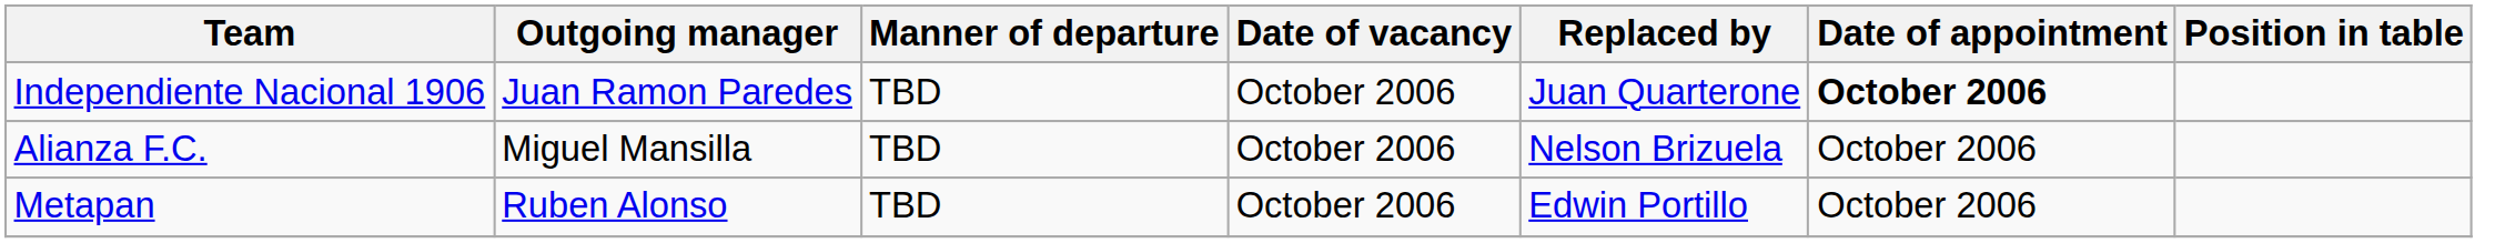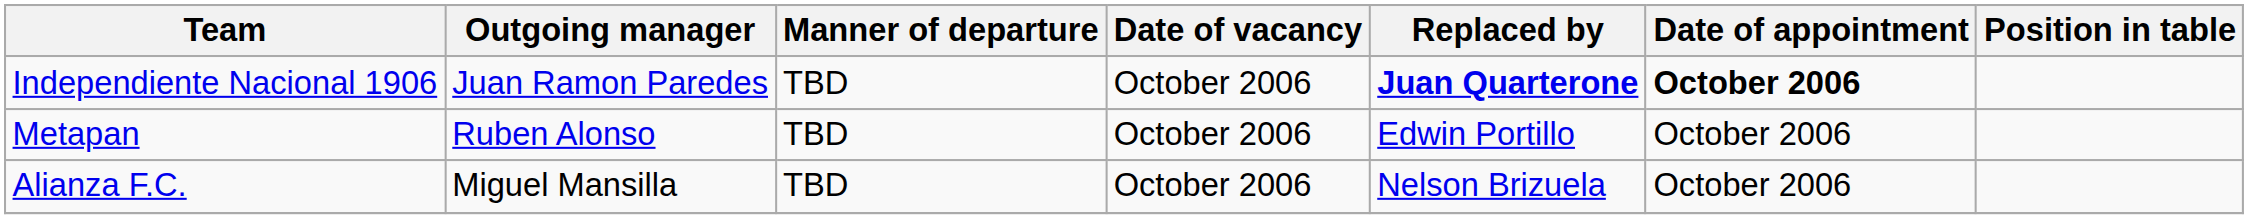 <table class="wikitable">
 <tr>
 <th>Team</th>
 <th>Outgoing manager</th>
 <th>Manner of departure</th>
 <th>Date of vacancy</th>
 <th>Replaced by</th>
 <th>Date of appointment</th>
 <th>Position in table</th>
 </tr>
 <tr>
 <td><a href='#'>Independiente Nacional 1906</a></td>
 <td> <a href='#'>Juan Ramon Paredes</a></td>
 <td>TBD</td>
 <td>October 2006</td>
-<td> <a href='#'>Juan Quarterone</a></td>
+<td><strong> <a href='#'>Juan Quarterone</a></strong></td>
 <td><strong>October 2006</strong></td>
+<td></td>
+</tr>
+<tr>
+<td><a href='#'>Metapan</a></td>
+<td> <a href='#'>Ruben Alonso</a></td>
+<td>TBD</td>
+<td>October 2006</td>
+<td> <a href='#'>Edwin Portillo</a></td>
+<td>October 2006</td>
 <td></td>
 </tr>
 <tr>
 <td><a href='#'>Alianza F.C.</a></td>
 <td> Miguel Mansilla</td>
 <td>TBD</td>
 <td>October 2006</td>
 <td> <a href='#'>Nelson Brizuela</a></td>
 <td>October 2006</td>
 <td></td>
 </tr>
 <tr>
-<td><a href='#'>Metapan</a></td>
-<td> <a href='#'>Ruben Alonso</a></td>
-<td>TBD</td>
-<td>October 2006</td>
-<td> <a href='#'>Edwin Portillo</a></td>
-<td>October 2006</td>
-<td></td>
-</tr>
-<tr>
 </tr>
 </table>
